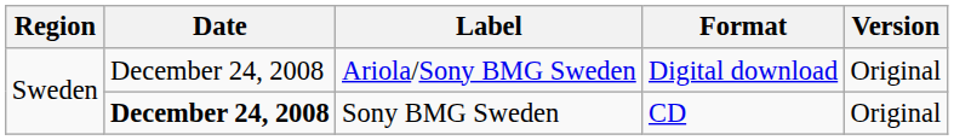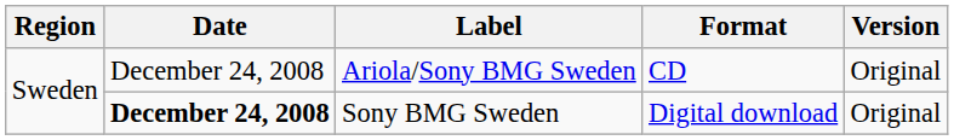 <table class="wikitable">
 <tr>
 <th>Region</th>
 <th>Date</th>
 <th>Label</th>
 <th>Format</th>
 <th>Version</th>
 </tr>
 <tr>
 <td rowspan="3">Sweden</td>
 <td>December 24, 2008</td>
 <td><a href='#'>Ariola</a>/<a href='#'>Sony BMG Sweden</a></td>
-<td><a href='#'>Digital download</a></td>
+<td><a href='#'>CD</a></td>
 <td>Original</td>
 </tr>
 <tr>
 <td><strong>December 24, 2008</strong></td>
 <td Ariola/Sony Music>Sony BMG Sweden</td>
-<td><a href='#'>CD</a></td>
+<td><a href='#'>Digital download</a></td>
 <td>Original</td>
 </tr>
 </table>
